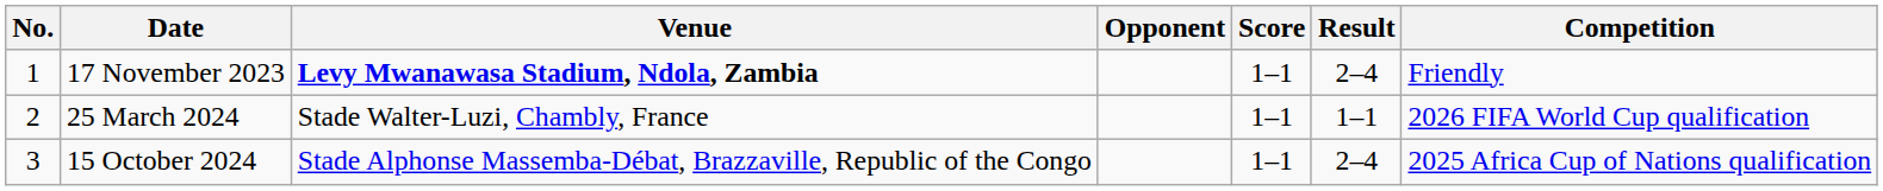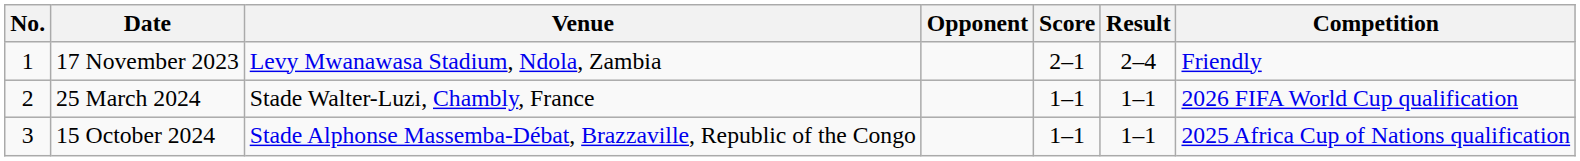 <table class="wikitable sortable">
 <tr>
 <th scope="col">No.</th>
 <th scope="col">Date</th>
 <th scope="col">Venue</th>
 <th scope="col">Opponent</th>
 <th scope="col">Score</th>
 <th scope="col">Result</th>
 <th scope="col">Competition</th>
 </tr>
 <tr>
 <td align="center">1</td>
 <td>17 November 2023</td>
-<td><strong><a href='#'>Levy Mwanawasa Stadium</a>, <a href='#'>Ndola</a>, Zambia</strong></td>
+<td><a href='#'>Levy Mwanawasa Stadium</a>, <a href='#'>Ndola</a>, Zambia</td>
 <td></td>
-<td align="center">1–1</td>
+<td align="center">2–1</td>
 <td align="center">2–4</td>
 <td><a href='#'>Friendly</a></td>
 </tr>
 <tr>
 <td align="center">2</td>
 <td>25 March 2024</td>
 <td>Stade Walter-Luzi, <a href='#'>Chambly</a>, France</td>
 <td></td>
 <td align="center">1–1</td>
 <td align="center">1–1</td>
 <td><a href='#'>2026 FIFA World Cup qualification</a></td>
 </tr>
 <tr>
 <td align="center">3</td>
 <td>15 October 2024</td>
 <td><a href='#'>Stade Alphonse Massemba-Débat</a>, <a href='#'>Brazzaville</a>, Republic of the Congo</td>
 <td></td>
 <td align="center">1–1</td>
-<td align="center">2–4</td>
+<td align="center">1–1</td>
 <td><a href='#'>2025 Africa Cup of Nations qualification</a></td>
 </tr>
 </table>
